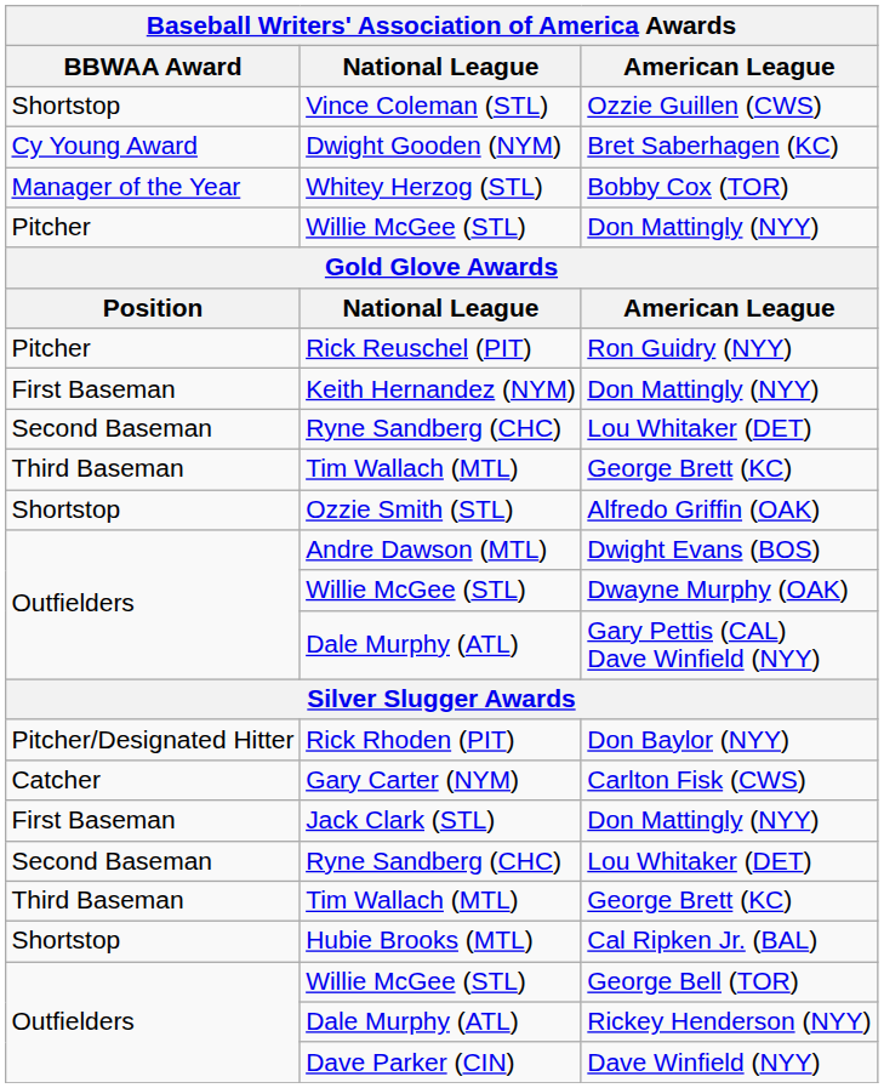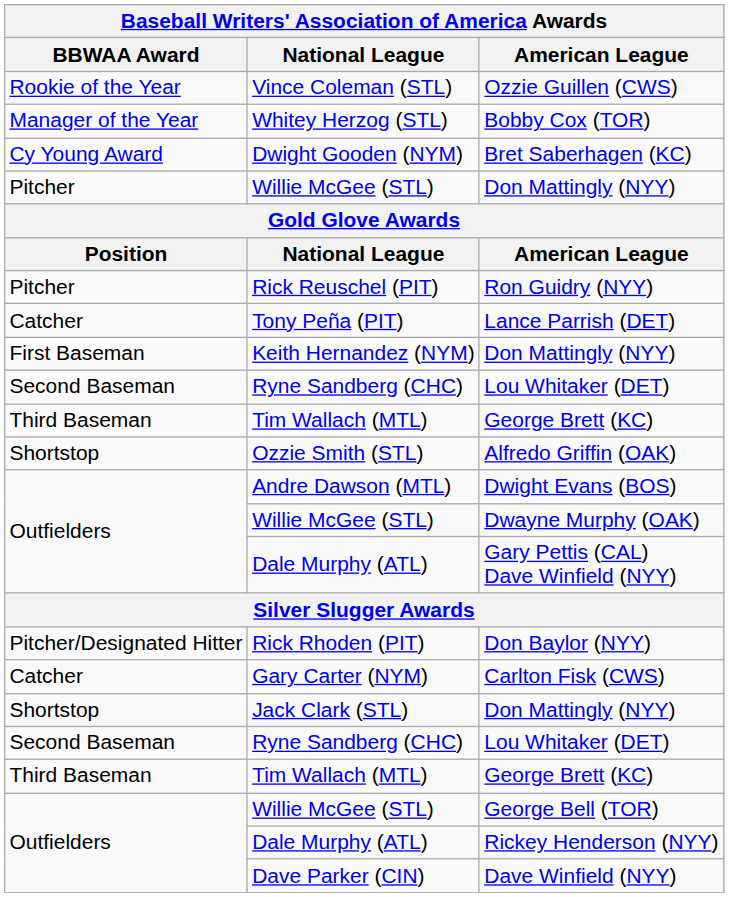 <table class="wikitable">
 <tr>
 <th colspan="3"><a href='#'>Baseball Writers' Association of America</a> Awards</th>
 </tr>
 <tr>
 <th>BBWAA Award</th>
 <th>National League</th>
 <th>American League</th>
 </tr>
 <tr>
-<td>Shortstop</td>
+<td><a href='#'>Rookie of the Year</a></td>
 <td><a href='#'>Vince Coleman</a> (<a href='#'>STL</a>)</td>
 <td><a href='#'>Ozzie Guillen</a> (<a href='#'>CWS</a>)</td>
+</tr>
+<tr>
+<td><a href='#'>Manager of the Year</a></td>
+<td><a href='#'>Whitey Herzog</a> (<a href='#'>STL</a>)</td>
+<td><a href='#'>Bobby Cox</a> (<a href='#'>TOR</a>)</td>
 </tr>
 <tr>
 <td><a href='#'>Cy Young Award</a></td>
 <td><a href='#'>Dwight Gooden</a> (<a href='#'>NYM</a>)</td>
 <td><a href='#'>Bret Saberhagen</a> (<a href='#'>KC</a>)</td>
-</tr>
-<tr>
-<td><a href='#'>Manager of the Year</a></td>
-<td><a href='#'>Whitey Herzog</a> (<a href='#'>STL</a>)</td>
-<td><a href='#'>Bobby Cox</a> (<a href='#'>TOR</a>)</td>
 </tr>
 <tr>
 <td>Pitcher</td>
 <td><a href='#'>Willie McGee</a> (<a href='#'>STL</a>)</td>
 <td><a href='#'>Don Mattingly</a> (<a href='#'>NYY</a>)</td>
 </tr>
 <tr>
 <th colspan="3"><a href='#'>Gold Glove Awards</a></th>
 </tr>
 <tr>
 <th>Position</th>
 <th>National League</th>
 <th>American League</th>
 </tr>
 <tr>
 <td>Pitcher</td>
 <td><a href='#'>Rick Reuschel</a> (<a href='#'>PIT</a>)</td>
 <td><a href='#'>Ron Guidry</a> (<a href='#'>NYY</a>)</td>
+</tr>
+<tr>
+<td>Catcher</td>
+<td><a href='#'>Tony Peña</a> (<a href='#'>PIT</a>)</td>
+<td><a href='#'>Lance Parrish</a> (<a href='#'>DET</a>)</td>
 </tr>
 <tr>
 <td>First Baseman</td>
 <td><a href='#'>Keith Hernandez</a> (<a href='#'>NYM</a>)</td>
 <td><a href='#'>Don Mattingly</a> (<a href='#'>NYY</a>)</td>
 </tr>
 <tr>
 <td>Second Baseman</td>
 <td><a href='#'>Ryne Sandberg</a> (<a href='#'>CHC</a>)</td>
 <td><a href='#'>Lou Whitaker</a> (<a href='#'>DET</a>)</td>
 </tr>
 <tr>
 <td>Third Baseman</td>
 <td><a href='#'>Tim Wallach</a> (<a href='#'>MTL</a>)</td>
 <td><a href='#'>George Brett</a> (<a href='#'>KC</a>)</td>
 </tr>
 <tr>
 <td>Shortstop</td>
 <td><a href='#'>Ozzie Smith</a> (<a href='#'>STL</a>)</td>
 <td><a href='#'>Alfredo Griffin</a> (<a href='#'>OAK</a>)</td>
 </tr>
 <tr>
 <td rowspan="3">Outfielders</td>
 <td><a href='#'>Andre Dawson</a> (<a href='#'>MTL</a>)</td>
 <td><a href='#'>Dwight Evans</a> (<a href='#'>BOS</a>)</td>
 </tr>
 <tr>
 <td><a href='#'>Willie McGee</a> (<a href='#'>STL</a>)</td>
 <td><a href='#'>Dwayne Murphy</a> (<a href='#'>OAK</a>)</td>
 </tr>
 <tr>
 <td><a href='#'>Dale Murphy</a> (<a href='#'>ATL</a>)</td>
 <td><a href='#'>Gary Pettis</a> (<a href='#'>CAL</a>)<br><a href='#'>Dave Winfield</a> (<a href='#'>NYY</a>)</td>
 </tr>
 <tr>
 <th colspan="3"><a href='#'>Silver Slugger Awards</a></th>
 </tr>
 <tr>
 <td>Pitcher/Designated Hitter</td>
 <td><a href='#'>Rick Rhoden</a> (<a href='#'>PIT</a>)</td>
 <td><a href='#'>Don Baylor</a> (<a href='#'>NYY</a>)</td>
 </tr>
 <tr>
 <td>Catcher</td>
 <td><a href='#'>Gary Carter</a> (<a href='#'>NYM</a>)</td>
 <td><a href='#'>Carlton Fisk</a> (<a href='#'>CWS</a>)</td>
 </tr>
 <tr>
-<td>First Baseman</td>
+<td>Shortstop</td>
 <td><a href='#'>Jack Clark</a> (<a href='#'>STL</a>)</td>
 <td><a href='#'>Don Mattingly</a> (<a href='#'>NYY</a>)</td>
 </tr>
 <tr>
 <td>Second Baseman</td>
 <td><a href='#'>Ryne Sandberg</a> (<a href='#'>CHC</a>)</td>
 <td><a href='#'>Lou Whitaker</a> (<a href='#'>DET</a>)</td>
 </tr>
 <tr>
 <td>Third Baseman</td>
 <td><a href='#'>Tim Wallach</a> (<a href='#'>MTL</a>)</td>
 <td><a href='#'>George Brett</a> (<a href='#'>KC</a>)</td>
-</tr>
-<tr>
-<td>Shortstop</td>
-<td><a href='#'>Hubie Brooks</a> (<a href='#'>MTL</a>)</td>
-<td><a href='#'>Cal Ripken Jr.</a> (<a href='#'>BAL</a>)</td>
 </tr>
 <tr>
 <td rowspan="3">Outfielders</td>
 <td><a href='#'>Willie McGee</a> (<a href='#'>STL</a>)</td>
 <td><a href='#'>George Bell</a> (<a href='#'>TOR</a>)</td>
 </tr>
 <tr>
 <td><a href='#'>Dale Murphy</a> (<a href='#'>ATL</a>)</td>
 <td><a href='#'>Rickey Henderson</a> (<a href='#'>NYY</a>)</td>
 </tr>
 <tr>
 <td><a href='#'>Dave Parker</a> (<a href='#'>CIN</a>)</td>
 <td><a href='#'>Dave Winfield</a> (<a href='#'>NYY</a>)</td>
 </tr>
 </table>
